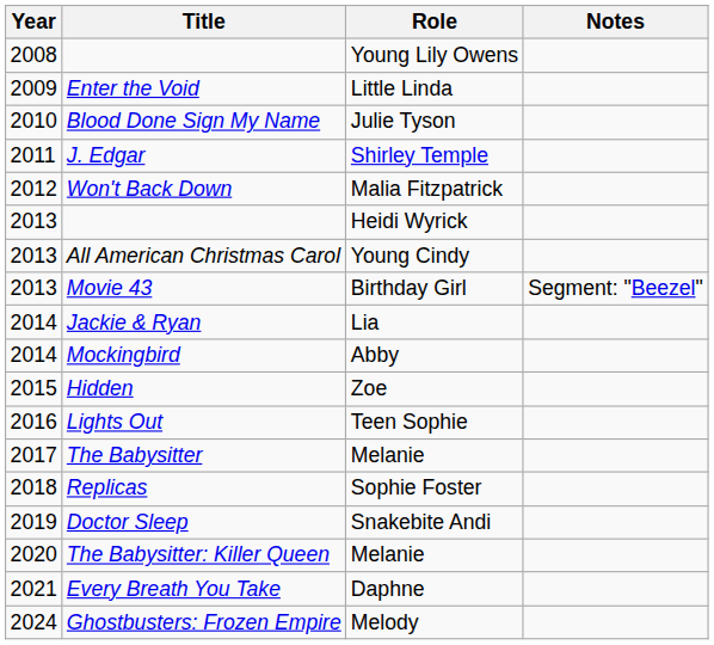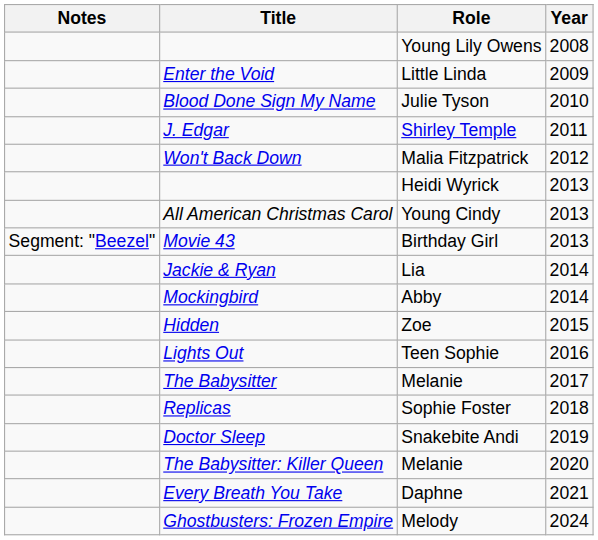 <table class="wikitable sortable">
 <tr>
-<th>Year</th>
+<th class="unsortable">Notes</th>
 <th>Title</th>
 <th>Role</th>
-<th class="unsortable">Notes</th>
+<th>Year</th>
 </tr>
 <tr>
-<td>2008</td>
+<td></td>
 <td><em></em></td>
 <td>Young Lily Owens</td>
-<td></td>
+<td>2008</td>
 </tr>
 <tr>
-<td>2009</td>
+<td></td>
 <td><em><a href='#'>Enter the Void</a></em></td>
 <td>Little Linda</td>
-<td></td>
+<td>2009</td>
 </tr>
 <tr>
-<td>2010</td>
+<td></td>
 <td><em><a href='#'>Blood Done Sign My Name</a></em></td>
 <td>Julie Tyson</td>
-<td></td>
+<td>2010</td>
 </tr>
 <tr>
-<td>2011</td>
+<td></td>
 <td><em><a href='#'>J. Edgar</a></em></td>
 <td><a href='#'>Shirley Temple</a></td>
-<td></td>
+<td>2011</td>
 </tr>
 <tr>
-<td>2012</td>
+<td></td>
 <td><em><a href='#'>Won't Back Down</a></em></td>
 <td>Malia Fitzpatrick</td>
-<td></td>
+<td>2012</td>
 </tr>
 <tr>
-<td>2013</td>
+<td></td>
 <td><em></em></td>
 <td>Heidi Wyrick</td>
-<td></td>
+<td>2013</td>
 </tr>
 <tr>
-<td>2013</td>
+<td></td>
 <td><em>All American Christmas Carol</em></td>
 <td>Young Cindy</td>
-<td></td>
+<td>2013</td>
 </tr>
 <tr>
-<td>2013</td>
+<td>Segment: "<a href='#'>Beezel</a>"</td>
 <td><em><a href='#'>Movie 43</a></em></td>
 <td>Birthday Girl</td>
-<td>Segment: "<a href='#'>Beezel</a>"</td>
+<td>2013</td>
 </tr>
 <tr>
-<td>2014</td>
+<td></td>
 <td><em><a href='#'>Jackie & Ryan</a></em></td>
 <td>Lia</td>
-<td></td>
+<td>2014</td>
 </tr>
 <tr>
-<td>2014</td>
+<td></td>
 <td><em><a href='#'>Mockingbird</a></em></td>
 <td>Abby</td>
-<td></td>
+<td>2014</td>
 </tr>
 <tr>
-<td>2015</td>
+<td></td>
 <td><em><a href='#'>Hidden</a></em></td>
 <td>Zoe</td>
-<td></td>
+<td>2015</td>
 </tr>
 <tr>
-<td>2016</td>
+<td></td>
 <td><em><a href='#'>Lights Out</a></em></td>
 <td>Teen Sophie</td>
-<td></td>
+<td>2016</td>
 </tr>
 <tr>
-<td>2017</td>
+<td></td>
 <td><em><a href='#'>The Babysitter</a></em></td>
 <td>Melanie</td>
-<td></td>
+<td>2017</td>
 </tr>
 <tr>
-<td>2018</td>
+<td></td>
 <td><em><a href='#'>Replicas</a></em></td>
 <td>Sophie Foster</td>
-<td></td>
+<td>2018</td>
 </tr>
 <tr>
-<td>2019</td>
+<td></td>
 <td><em><a href='#'>Doctor Sleep</a></em></td>
 <td>Snakebite Andi</td>
-<td></td>
+<td>2019</td>
 </tr>
 <tr>
-<td>2020</td>
+<td></td>
 <td><em><a href='#'>The Babysitter: Killer Queen</a></em></td>
 <td>Melanie</td>
-<td></td>
+<td>2020</td>
 </tr>
 <tr>
-<td>2021</td>
+<td></td>
 <td><em><a href='#'>Every Breath You Take</a></em></td>
 <td>Daphne</td>
-<td></td>
+<td>2021</td>
 </tr>
 <tr>
-<td>2024</td>
+<td></td>
 <td><em><a href='#'>Ghostbusters: Frozen Empire</a></em></td>
 <td>Melody</td>
-<td></td>
+<td>2024</td>
 </tr>
 </table>
